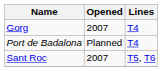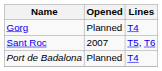 <table class="wikitable sortable">
 <tr>
 <th>Name</th>
 <th>Opened</th>
 <th>Lines</th>
 </tr>
 <tr>
 <td><a href='#'>Gorg</a></td>
-<td>2007</td>
-<td><a href='#'>T4</a></td>
-</tr>
-<tr>
-<td><em>Port de Badalona</em></td>
 <td>Planned</td>
 <td><a href='#'>T4</a></td>
 </tr>
 <tr>
 <td><a href='#'>Sant Roc</a></td>
 <td>2007</td>
 <td><a href='#'>T5</a>, <a href='#'>T6</a></td>
 </tr>
 <tr>
+<td><em>Port de Badalona</em></td>
+<td>Planned</td>
+<td><a href='#'>T4</a></td>
+</tr>
+<tr>
 </tr>
 </table>
